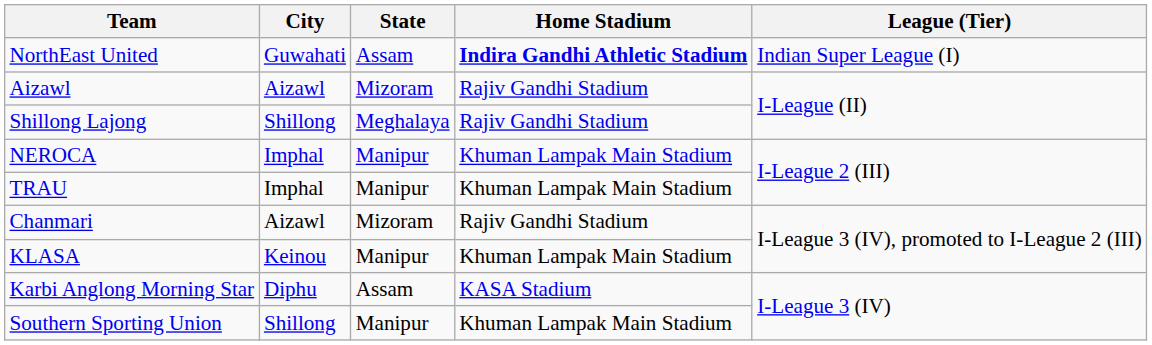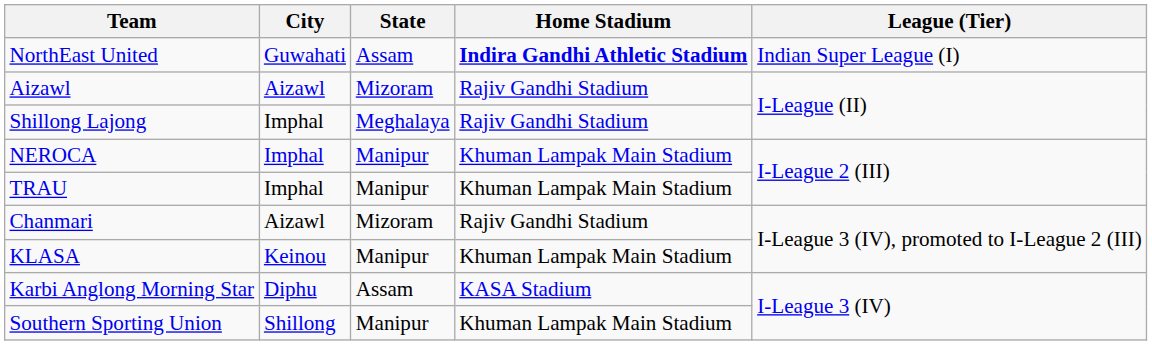 <table class="wikitable">
 <tr>
 <th>Team</th>
 <th>City</th>
 <th>State</th>
 <th>Home Stadium</th>
 <th>League (Tier)</th>
 </tr>
 <tr>
 <td><a href='#'>NorthEast United</a></td>
 <td><a href='#'>Guwahati</a></td>
 <td><a href='#'>Assam</a></td>
 <td><strong><a href='#'>Indira Gandhi Athletic Stadium</a></strong></td>
 <td><a href='#'>Indian Super League</a> (I)</td>
 </tr>
 <tr>
 <td><a href='#'>Aizawl</a></td>
 <td><a href='#'>Aizawl</a></td>
 <td><a href='#'>Mizoram</a></td>
 <td><a href='#'>Rajiv Gandhi Stadium</a></td>
 <td rowspan="2"><a href='#'>I-League</a> (II)</td>
 </tr>
 <tr>
 <td><a href='#'>Shillong Lajong</a></td>
-<td><a href='#'>Shillong</a></td>
+<td>Imphal</td>
 <td><a href='#'>Meghalaya</a></td>
 <td><a href='#'>Rajiv Gandhi Stadium</a></td>
 </tr>
 <tr>
 <td><a href='#'>NEROCA</a></td>
 <td><a href='#'>Imphal</a></td>
 <td><a href='#'>Manipur</a></td>
 <td><a href='#'>Khuman Lampak Main Stadium</a></td>
 <td rowspan="2"><a href='#'>I-League 2</a> (III)</td>
 </tr>
 <tr>
 <td><a href='#'>TRAU</a></td>
 <td>Imphal</td>
 <td>Manipur</td>
 <td>Khuman Lampak Main Stadium</td>
 </tr>
 <tr>
 <td><a href='#'>Chanmari</a></td>
 <td>Aizawl</td>
 <td>Mizoram</td>
 <td>Rajiv Gandhi Stadium</td>
 <td rowspan="2">I-League 3 (IV), promoted to I-League 2 (III)</td>
 </tr>
 <tr>
 <td><a href='#'>KLASA</a></td>
 <td><a href='#'>Keinou</a></td>
 <td>Manipur</td>
 <td>Khuman Lampak Main Stadium</td>
 </tr>
 <tr>
 <td><a href='#'>Karbi Anglong Morning Star</a></td>
 <td><a href='#'>Diphu</a></td>
 <td>Assam</td>
 <td><a href='#'>KASA Stadium</a></td>
 <td rowspan="2"><a href='#'>I-League 3</a> (IV)</td>
 </tr>
 <tr>
 <td><a href='#'>Southern Sporting Union</a></td>
 <td><a href='#'>Shillong</a></td>
 <td>Manipur</td>
 <td>Khuman Lampak Main Stadium</td>
 </tr>
 </table>
